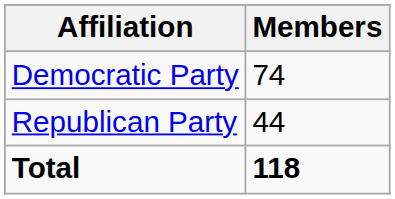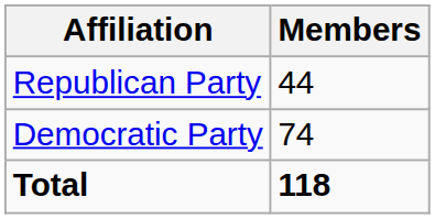 <table class="wikitable">
 <tr>
 <th><strong>Affiliation</strong></th>
 <th><strong>Members</strong></th>
 </tr>
 <tr>
+<td><a href='#'>Republican Party</a></td>
+<td>44</td>
+</tr>
+<tr>
 <td><a href='#'>Democratic Party</a></td>
 <td>74</td>
-</tr>
-<tr>
-<td><a href='#'>Republican Party</a></td>
-<td>44</td>
 </tr>
 <tr>
 <td><strong>Total</strong></td>
 <td><strong>118</strong></td>
 </tr>
 </table>
